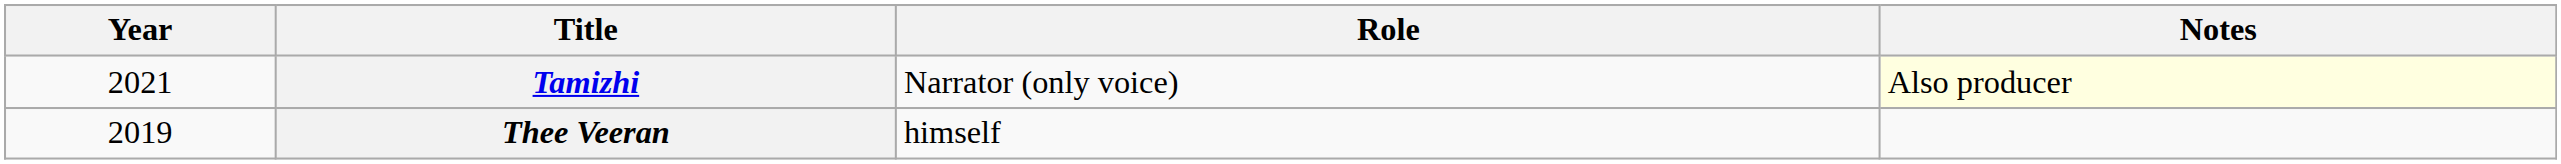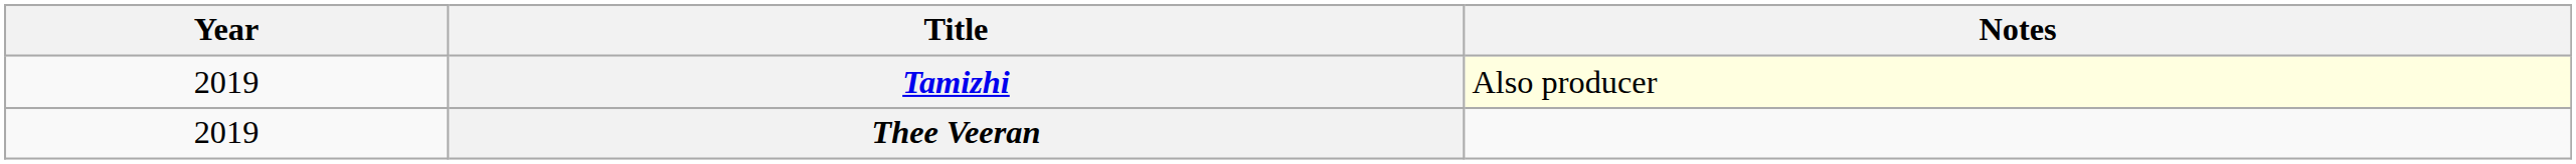 <table class="wikitable plainrowheaders sortable" style="width:100%;">
 <tr>
 <th scope="col">Year</th>
 <th scope="col">Title</th>
-<th scope="col">Role</th>
 <th scope="col">Notes</th>
 </tr>
 <tr>
-<td style="text-align:center;">2021</td>
+<td style="text-align:center;">2019</td>
 <th scope="row"><em><a href='#'>Tamizhi</a></em></th>
-<td>Narrator (only voice)</td>
 <td style="background: lightyellow;">Also producer</td>
 </tr>
 <tr>
 <td style="text-align:center;">2019</td>
 <th scope="row"><em>Thee Veeran</em></th>
-<td>himself</td>
 <td></td>
 </tr>
 </table>
